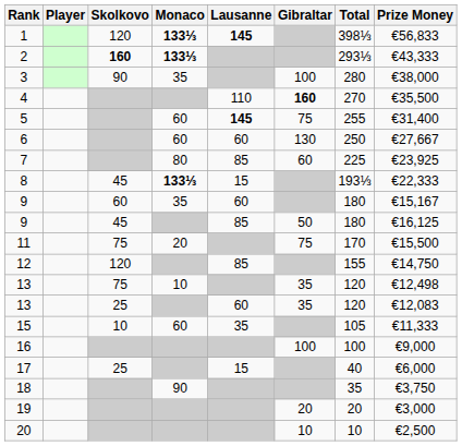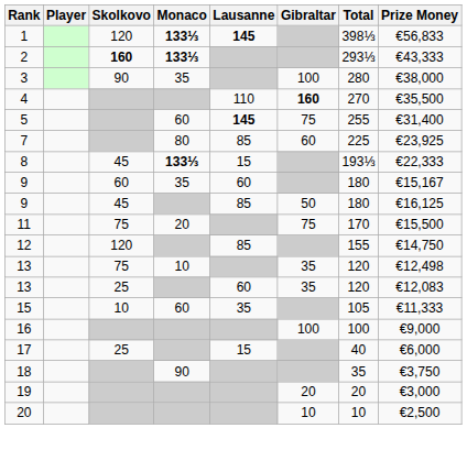 <table class="wikitable sortable" style="text-align: center;">
 <tr>
 <th>Rank</th>
 <th>Player</th>
 <th>Skolkovo</th>
 <th>Monaco</th>
 <th>Lausanne</th>
 <th>Gibraltar</th>
 <th data-sort-type="number">Total</th>
 <th>Prize Money</th>
 </tr>
 <tr>
 <td>1</td>
 <td style="background:#cfffcf; text-align:left;"></td>
 <td>120</td>
 <td><strong>133⅓</strong></td>
 <td><strong>145</strong></td>
 <td style="background:#ccc;"></td>
 <td>398⅓</td>
 <td>€56,833</td>
 </tr>
 <tr>
 <td>2</td>
 <td style="background:#cfffcf; text-align:left;"></td>
 <td><strong>160</strong></td>
 <td><strong>133⅓</strong></td>
 <td style="background:#ccc;"></td>
 <td style="background:#ccc;"></td>
 <td>293⅓</td>
 <td>€43,333</td>
 </tr>
 <tr>
 <td>3</td>
 <td style="background:#cfffcf; text-align:left;"></td>
 <td>90</td>
 <td>35</td>
 <td style="background:#ccc;"></td>
 <td>100</td>
 <td>280</td>
 <td>€38,000</td>
 </tr>
 <tr>
 <td>4</td>
 <td style="text-align:left;"></td>
 <td style="background:#ccc;"></td>
 <td style="background:#ccc;"></td>
 <td>110</td>
 <td><strong>160</strong></td>
 <td>270</td>
 <td>€35,500</td>
 </tr>
 <tr>
 <td>5</td>
 <td style="text-align:left;"></td>
 <td style="background:#ccc;"></td>
 <td>60</td>
 <td><strong>145</strong></td>
 <td>75</td>
 <td>255</td>
 <td>€31,400</td>
-</tr>
-<tr>
-<td>6</td>
-<td style="text-align:left;"></td>
-<td style="background:#ccc;"></td>
-<td>60</td>
-<td>60</td>
-<td>130</td>
-<td>250</td>
-<td>€27,667</td>
 </tr>
 <tr>
 <td>7</td>
 <td style="text-align:left;"></td>
 <td style="background:#ccc;"></td>
 <td>80</td>
 <td>85</td>
 <td>60</td>
 <td>225</td>
 <td>€23,925</td>
 </tr>
 <tr>
 <td>8</td>
 <td style="text-align:left;"></td>
 <td>45</td>
 <td><strong>133⅓</strong></td>
 <td>15</td>
 <td style="background:#ccc;"></td>
 <td>193⅓</td>
 <td>€22,333</td>
 </tr>
 <tr>
 <td>9</td>
 <td style="text-align:left;"></td>
 <td>60</td>
 <td>35</td>
 <td>60</td>
 <td style="background:#ccc;"></td>
 <td>180</td>
 <td>€15,167</td>
 </tr>
 <tr>
 <td>9</td>
 <td style="text-align:left;"></td>
 <td>45</td>
 <td style="background:#ccc;"></td>
 <td>85</td>
 <td>50</td>
 <td>180</td>
 <td>€16,125</td>
 </tr>
 <tr>
 <td>11</td>
 <td style="text-align:left;"></td>
 <td>75</td>
 <td>20</td>
 <td style="background:#ccc;"></td>
 <td>75</td>
 <td>170</td>
 <td>€15,500</td>
 </tr>
 <tr>
 <td>12</td>
 <td style="text-align:left;"></td>
 <td>120</td>
 <td style="background:#ccc;"></td>
 <td>85</td>
 <td style="background:#ccc;"></td>
 <td>155</td>
 <td>€14,750</td>
 </tr>
 <tr>
 <td>13</td>
 <td style="text-align:left;"></td>
 <td>75</td>
 <td>10</td>
 <td style="background:#ccc;"></td>
 <td>35</td>
 <td>120</td>
 <td>€12,498</td>
 </tr>
 <tr>
 <td>13</td>
 <td style="text-align:left;"></td>
 <td>25</td>
 <td style="background:#ccc;"></td>
 <td>60</td>
 <td>35</td>
 <td>120</td>
 <td>€12,083</td>
 </tr>
 <tr>
 <td>15</td>
 <td style="text-align:left;"></td>
 <td>10</td>
 <td>60</td>
 <td>35</td>
 <td style="background:#ccc;"></td>
 <td>105</td>
 <td>€11,333</td>
 </tr>
 <tr>
 <td>16</td>
 <td style="text-align:left;"></td>
 <td style="background:#ccc;"></td>
 <td style="background:#ccc;"></td>
 <td style="background:#ccc;"></td>
 <td>100</td>
 <td>100</td>
 <td>€9,000</td>
 </tr>
 <tr>
 <td>17</td>
 <td style="text-align:left;"></td>
 <td>25</td>
 <td style="background:#ccc;"></td>
 <td>15</td>
 <td style="background:#ccc;"></td>
 <td>40</td>
 <td>€6,000</td>
 </tr>
 <tr>
 <td>18</td>
 <td style="text-align:left;"></td>
 <td style="background:#ccc;"></td>
 <td>90</td>
 <td style="background:#ccc;"></td>
 <td style="background:#ccc;"></td>
 <td>35</td>
 <td>€3,750</td>
 </tr>
 <tr>
 <td>19</td>
 <td style="text-align:left;"></td>
 <td style="background:#ccc;"></td>
 <td style="background:#ccc;"></td>
 <td style="background:#ccc;"></td>
 <td>20</td>
 <td>20</td>
 <td>€3,000</td>
 </tr>
 <tr>
 <td>20</td>
 <td style="text-align:left;"></td>
 <td style="background:#ccc;"></td>
 <td style="background:#ccc;"></td>
 <td style="background:#ccc;"></td>
 <td>10</td>
 <td>10</td>
 <td>€2,500</td>
 </tr>
 </table>
